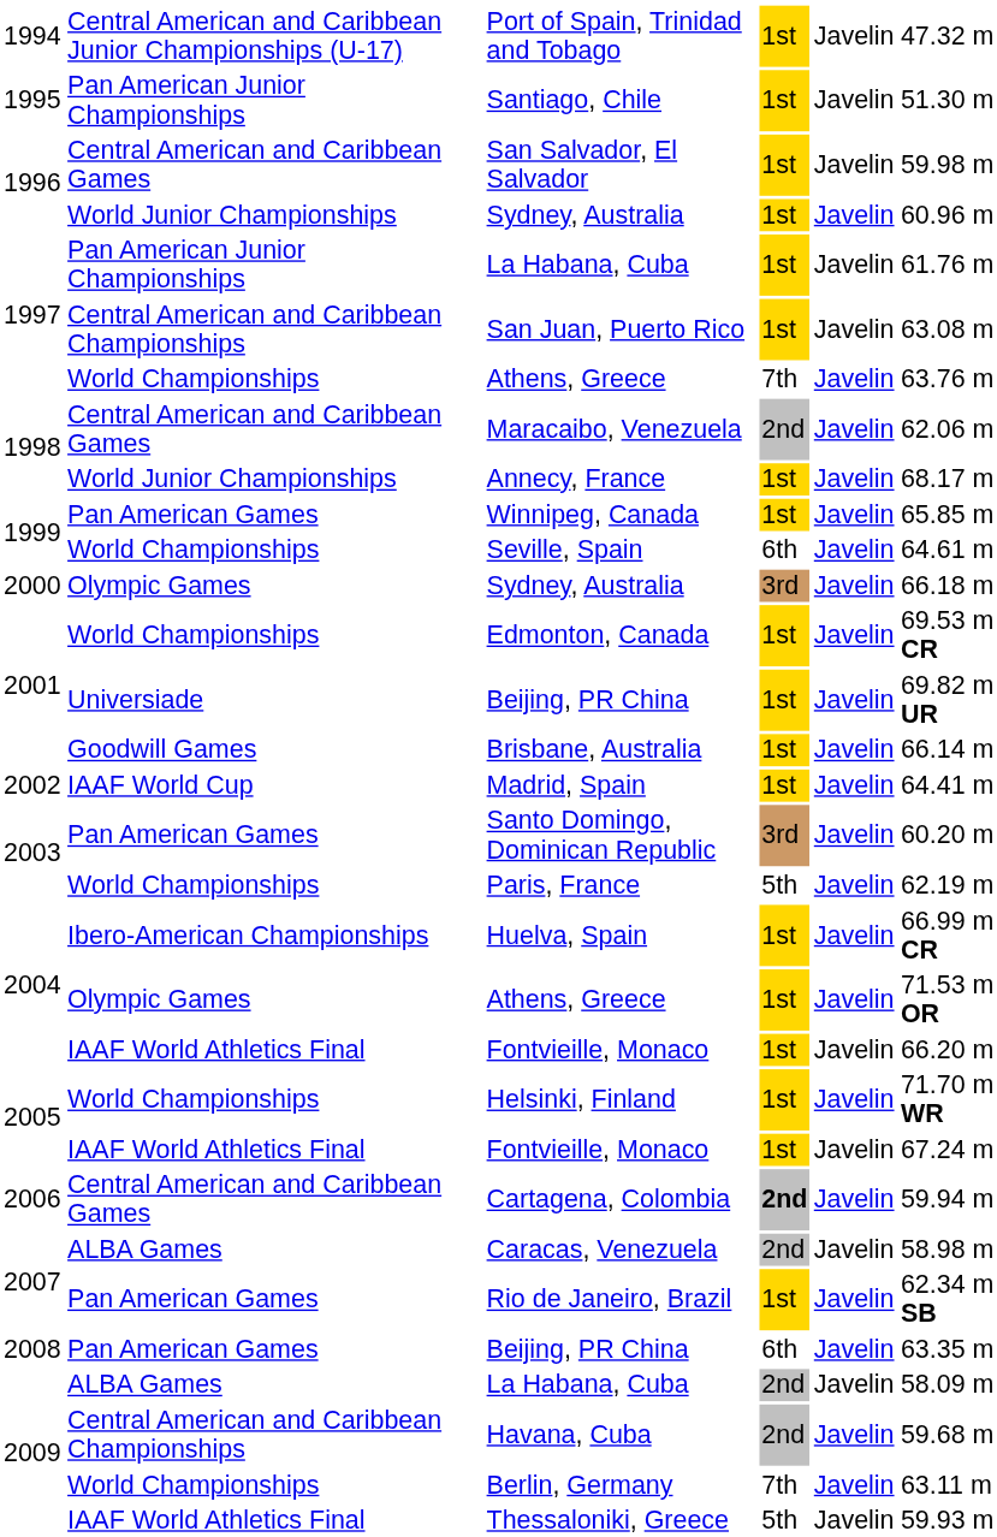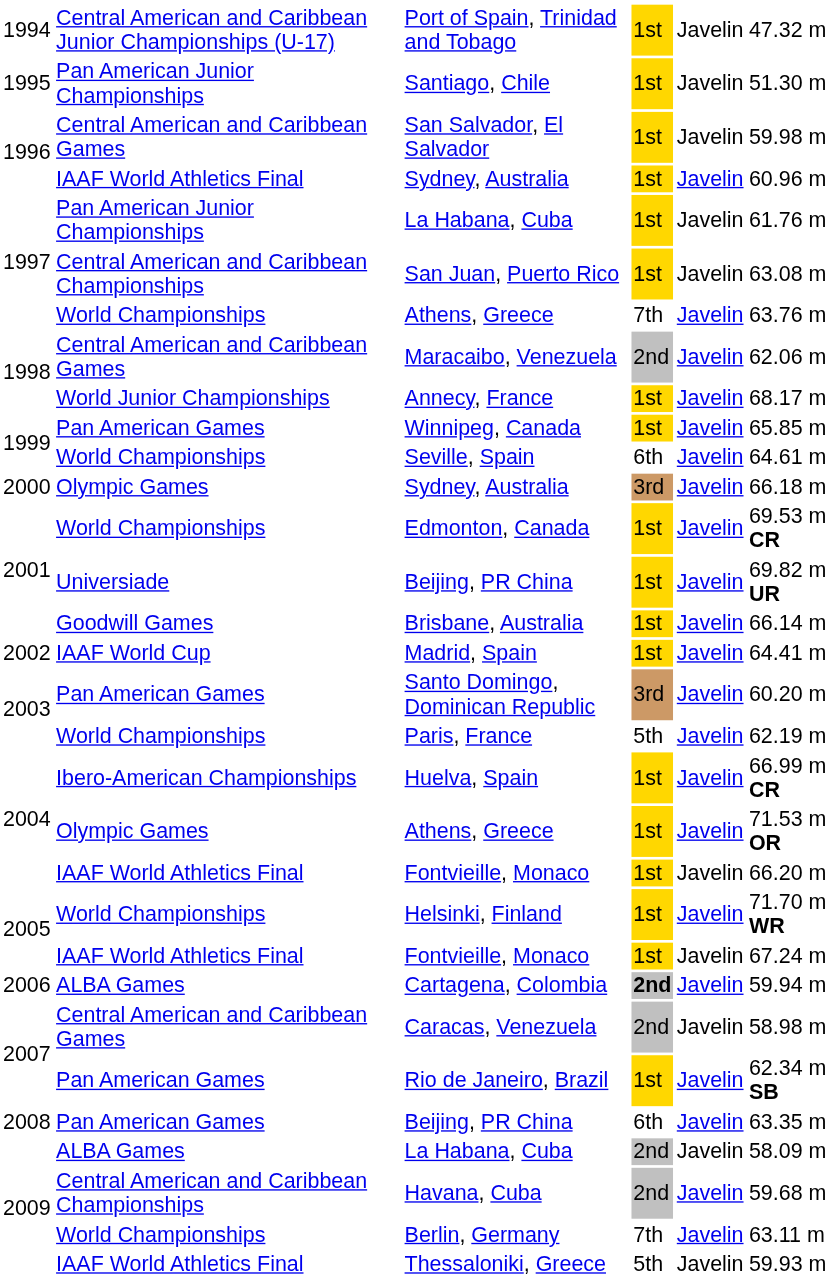 <table>
 <tr>
 <td>1994</td>
 <td><a href='#'>Central American and Caribbean Junior Championships (U-17)</a></td>
 <td><a href='#'>Port of Spain</a>, <a href='#'>Trinidad and Tobago</a></td>
 <td bgcolor=gold>1st</td>
 <td>Javelin</td>
 <td>47.32 m</td>
 </tr>
 <tr>
 <td>1995</td>
 <td><a href='#'>Pan American Junior Championships</a></td>
 <td><a href='#'>Santiago</a>, <a href='#'>Chile</a></td>
 <td bgcolor=gold>1st</td>
 <td>Javelin</td>
 <td>51.30 m</td>
 </tr>
 <tr>
 <td rowspan = "2">1996</td>
 <td><a href='#'>Central American and Caribbean Games</a></td>
 <td><a href='#'>San Salvador</a>, <a href='#'>El Salvador</a></td>
 <td bgcolor=gold>1st</td>
 <td>Javelin</td>
 <td>59.98 m</td>
 </tr>
 <tr>
-<td><a href='#'>World Junior Championships</a></td>
+<td><a href='#'>IAAF World Athletics Final</a></td>
 <td><a href='#'>Sydney</a>, <a href='#'>Australia</a></td>
 <td bgcolor=gold>1st</td>
 <td><a href='#'>Javelin</a></td>
 <td>60.96 m</td>
 </tr>
 <tr>
 <td rowspan=3>1997</td>
 <td><a href='#'>Pan American Junior Championships</a></td>
 <td><a href='#'>La Habana</a>, <a href='#'>Cuba</a></td>
 <td bgcolor=gold>1st</td>
 <td>Javelin</td>
 <td>61.76 m</td>
 </tr>
 <tr>
 <td><a href='#'>Central American and Caribbean Championships</a></td>
 <td><a href='#'>San Juan</a>, <a href='#'>Puerto Rico</a></td>
 <td bgcolor=gold>1st</td>
 <td>Javelin</td>
 <td>63.08 m</td>
 </tr>
 <tr>
 <td><a href='#'>World Championships</a></td>
 <td><a href='#'>Athens</a>, <a href='#'>Greece</a></td>
 <td>7th</td>
 <td><a href='#'>Javelin</a></td>
 <td>63.76 m</td>
 </tr>
 <tr>
 <td rowspan=2>1998</td>
 <td><a href='#'>Central American and Caribbean Games</a></td>
 <td><a href='#'>Maracaibo</a>, <a href='#'>Venezuela</a></td>
 <td bgcolor=silver>2nd</td>
 <td><a href='#'>Javelin</a></td>
 <td>62.06 m</td>
 </tr>
 <tr>
 <td><a href='#'>World Junior Championships</a></td>
 <td><a href='#'>Annecy</a>, <a href='#'>France</a></td>
 <td bgcolor=gold>1st</td>
 <td><a href='#'>Javelin</a></td>
 <td>68.17 m</td>
 </tr>
 <tr>
 <td rowspan = "2">1999</td>
 <td><a href='#'>Pan American Games</a></td>
 <td><a href='#'>Winnipeg</a>, <a href='#'>Canada</a></td>
 <td bgcolor=gold>1st</td>
 <td><a href='#'>Javelin</a></td>
 <td>65.85 m</td>
 </tr>
 <tr>
 <td><a href='#'>World Championships</a></td>
 <td><a href='#'>Seville</a>, <a href='#'>Spain</a></td>
 <td>6th</td>
 <td><a href='#'>Javelin</a></td>
 <td>64.61 m</td>
 </tr>
 <tr>
 <td>2000</td>
 <td><a href='#'>Olympic Games</a></td>
 <td><a href='#'>Sydney</a>, <a href='#'>Australia</a></td>
 <td bgcolor=cc9966>3rd</td>
 <td><a href='#'>Javelin</a></td>
 <td>66.18 m</td>
 </tr>
 <tr>
 <td rowspan = "3">2001</td>
 <td><a href='#'>World Championships</a></td>
 <td><a href='#'>Edmonton</a>, <a href='#'>Canada</a></td>
 <td bgcolor=gold>1st</td>
 <td><a href='#'>Javelin</a></td>
 <td>69.53 m <strong>CR</strong></td>
 </tr>
 <tr>
 <td><a href='#'>Universiade</a></td>
 <td><a href='#'>Beijing</a>, <a href='#'>PR China</a></td>
 <td bgcolor=gold>1st</td>
 <td><a href='#'>Javelin</a></td>
 <td>69.82 m <strong>UR</strong></td>
 </tr>
 <tr>
 <td><a href='#'>Goodwill Games</a></td>
 <td><a href='#'>Brisbane</a>, <a href='#'>Australia</a></td>
 <td bgcolor=gold>1st</td>
 <td><a href='#'>Javelin</a></td>
 <td>66.14 m</td>
 </tr>
 <tr>
 <td>2002</td>
 <td><a href='#'>IAAF World Cup</a></td>
 <td><a href='#'>Madrid</a>, <a href='#'>Spain</a></td>
 <td bgcolor=gold>1st</td>
 <td><a href='#'>Javelin</a></td>
 <td>64.41 m</td>
 </tr>
 <tr>
 <td rowspan = "2">2003</td>
 <td><a href='#'>Pan American Games</a></td>
 <td><a href='#'>Santo Domingo</a>, <a href='#'>Dominican Republic</a></td>
 <td bgcolor=cc9966>3rd</td>
 <td><a href='#'>Javelin</a></td>
 <td>60.20 m</td>
 </tr>
 <tr>
 <td><a href='#'>World Championships</a></td>
 <td><a href='#'>Paris</a>, <a href='#'>France</a></td>
 <td>5th</td>
 <td><a href='#'>Javelin</a></td>
 <td>62.19 m</td>
 </tr>
 <tr>
 <td rowspan = "3">2004</td>
 <td><a href='#'>Ibero-American Championships</a></td>
 <td><a href='#'>Huelva</a>, <a href='#'>Spain</a></td>
 <td bgcolor=gold>1st</td>
 <td><a href='#'>Javelin</a></td>
 <td>66.99 m <strong>CR</strong></td>
 </tr>
 <tr>
 <td><a href='#'>Olympic Games</a></td>
 <td><a href='#'>Athens</a>, <a href='#'>Greece</a></td>
 <td bgcolor=gold>1st</td>
 <td><a href='#'>Javelin</a></td>
 <td>71.53 m <strong>OR</strong></td>
 </tr>
 <tr>
 <td><a href='#'>IAAF World Athletics Final</a></td>
 <td><a href='#'>Fontvieille</a>, <a href='#'>Monaco</a></td>
 <td bgcolor=gold>1st</td>
 <td>Javelin</td>
 <td>66.20 m</td>
 </tr>
 <tr>
 <td rowspan=2>2005</td>
 <td><a href='#'>World Championships</a></td>
 <td><a href='#'>Helsinki</a>, <a href='#'>Finland</a></td>
 <td bgcolor=gold>1st</td>
 <td><a href='#'>Javelin</a></td>
 <td>71.70 m <strong>WR</strong></td>
 </tr>
 <tr>
 <td><a href='#'>IAAF World Athletics Final</a></td>
 <td><a href='#'>Fontvieille</a>, <a href='#'>Monaco</a></td>
 <td bgcolor=gold>1st</td>
 <td>Javelin</td>
 <td>67.24 m</td>
 </tr>
 <tr>
 <td>2006</td>
-<td><a href='#'>Central American and Caribbean Games</a></td>
+<td><a href='#'>ALBA Games</a></td>
 <td><a href='#'>Cartagena</a>, <a href='#'>Colombia</a></td>
 <td bgcolor=silver><strong>2nd</strong></td>
 <td><a href='#'>Javelin</a></td>
 <td>59.94 m</td>
 </tr>
 <tr>
 <td rowspan=2>2007</td>
-<td><a href='#'>ALBA Games</a></td>
+<td><a href='#'>Central American and Caribbean Games</a></td>
 <td><a href='#'>Caracas</a>, <a href='#'>Venezuela</a></td>
 <td bgcolor=silver>2nd</td>
 <td>Javelin</td>
 <td>58.98 m</td>
 </tr>
 <tr>
 <td><a href='#'>Pan American Games</a></td>
 <td><a href='#'>Rio de Janeiro</a>, <a href='#'>Brazil</a></td>
 <td bgcolor=gold>1st</td>
 <td><a href='#'>Javelin</a></td>
 <td>62.34 m <strong>SB</strong></td>
 </tr>
 <tr>
 <td>2008</td>
 <td><a href='#'>Pan American Games</a></td>
 <td><a href='#'>Beijing</a>, <a href='#'>PR China</a></td>
 <td>6th</td>
 <td><a href='#'>Javelin</a></td>
 <td>63.35 m</td>
 </tr>
 <tr>
 <td rowspan=4>2009</td>
 <td><a href='#'>ALBA Games</a></td>
 <td><a href='#'>La Habana</a>, <a href='#'>Cuba</a></td>
 <td bgcolor=silver>2nd</td>
 <td>Javelin</td>
 <td>58.09 m</td>
 </tr>
 <tr>
 <td><a href='#'>Central American and Caribbean Championships</a></td>
 <td><a href='#'>Havana</a>, <a href='#'>Cuba</a></td>
 <td bgcolor=silver>2nd</td>
 <td><a href='#'>Javelin</a></td>
 <td>59.68 m</td>
 </tr>
 <tr>
 <td><a href='#'>World Championships</a></td>
 <td><a href='#'>Berlin</a>, <a href='#'>Germany</a></td>
 <td>7th</td>
 <td><a href='#'>Javelin</a></td>
 <td>63.11 m</td>
 </tr>
 <tr>
 <td><a href='#'>IAAF World Athletics Final</a></td>
 <td><a href='#'>Thessaloniki</a>, <a href='#'>Greece</a></td>
 <td>5th</td>
 <td>Javelin</td>
 <td>59.93 m</td>
 </tr>
 </table>
